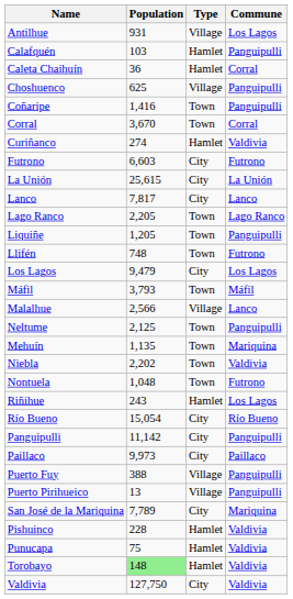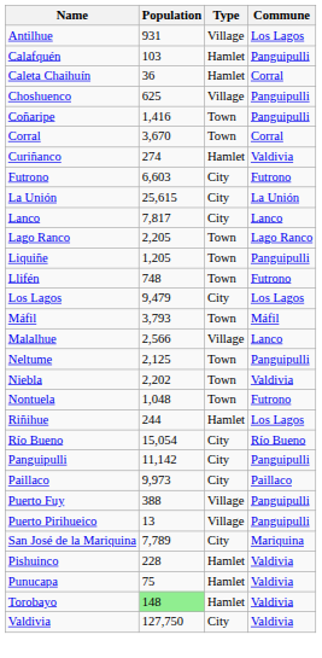 <table class="wikitable sortable">
 <tr>
 <th>Name</th>
 <th>Population</th>
 <th>Type</th>
 <th>Commune</th>
 </tr>
 <tr>
 <td><a href='#'>Antilhue</a></td>
 <td>931</td>
 <td>Village</td>
 <td><a href='#'>Los Lagos</a></td>
 </tr>
 <tr>
 <td><a href='#'>Calafquén</a></td>
 <td>103</td>
 <td>Hamlet</td>
 <td><a href='#'>Panguipulli</a></td>
 </tr>
 <tr>
 <td><a href='#'>Caleta Chaihuín</a></td>
 <td>36</td>
 <td>Hamlet</td>
 <td><a href='#'>Corral</a></td>
 </tr>
 <tr>
 <td><a href='#'>Choshuenco</a></td>
 <td>625</td>
 <td>Village</td>
 <td><a href='#'>Panguipulli</a></td>
 </tr>
 <tr>
 <td><a href='#'>Coñaripe</a></td>
 <td>1,416</td>
 <td>Town</td>
 <td><a href='#'>Panguipulli</a></td>
 </tr>
 <tr>
 <td><a href='#'>Corral</a></td>
 <td>3,670</td>
 <td>Town</td>
 <td><a href='#'>Corral</a></td>
 </tr>
 <tr>
 <td><a href='#'>Curiñanco</a></td>
 <td>274</td>
 <td>Hamlet</td>
 <td><a href='#'>Valdivia</a></td>
 </tr>
 <tr>
 <td><a href='#'>Futrono</a></td>
 <td>6,603</td>
 <td>City</td>
 <td><a href='#'>Futrono</a></td>
 </tr>
 <tr>
 <td><a href='#'>La Unión</a></td>
 <td>25,615</td>
 <td>City</td>
 <td><a href='#'>La Unión</a></td>
 </tr>
 <tr>
 <td><a href='#'>Lanco</a></td>
 <td>7,817</td>
 <td>City</td>
 <td><a href='#'>Lanco</a></td>
 </tr>
 <tr>
 <td><a href='#'>Lago Ranco</a></td>
 <td>2,205</td>
 <td>Town</td>
 <td><a href='#'>Lago Ranco</a></td>
 </tr>
 <tr>
 <td><a href='#'>Liquiñe</a></td>
 <td>1,205</td>
 <td>Town</td>
 <td><a href='#'>Panguipulli</a></td>
 </tr>
 <tr>
 <td><a href='#'>Llifén</a></td>
 <td>748</td>
 <td>Town</td>
 <td><a href='#'>Futrono</a></td>
 </tr>
 <tr>
 <td><a href='#'>Los Lagos</a></td>
 <td>9,479</td>
 <td>City</td>
 <td><a href='#'>Los Lagos</a></td>
 </tr>
 <tr>
 <td><a href='#'>Máfil</a></td>
 <td>3,793</td>
 <td>Town</td>
 <td><a href='#'>Máfil</a></td>
 </tr>
 <tr>
 <td><a href='#'>Malalhue</a></td>
 <td>2,566</td>
 <td>Village</td>
 <td><a href='#'>Lanco</a></td>
 </tr>
 <tr>
 <td><a href='#'>Neltume</a></td>
 <td>2,125</td>
 <td>Town</td>
 <td><a href='#'>Panguipulli</a></td>
 </tr>
 <tr>
-<td><a href='#'>Mehuín</a></td>
-<td>1,135</td>
-<td>Town</td>
-<td><a href='#'>Mariquina</a></td>
-</tr>
-<tr>
 <td><a href='#'>Niebla</a></td>
 <td>2,202</td>
 <td>Town</td>
 <td><a href='#'>Valdivia</a></td>
 </tr>
 <tr>
 <td><a href='#'>Nontuela</a></td>
 <td>1,048</td>
 <td>Town</td>
 <td><a href='#'>Futrono</a></td>
 </tr>
 <tr>
 <td><a href='#'>Riñihue</a></td>
-<td>243</td>
+<td>244</td>
 <td>Hamlet</td>
 <td><a href='#'>Los Lagos</a></td>
 </tr>
 <tr>
 <td><a href='#'>Río Bueno</a></td>
 <td>15,054</td>
 <td>City</td>
 <td><a href='#'>Río Bueno</a></td>
 </tr>
 <tr>
 <td><a href='#'>Panguipulli</a></td>
 <td>11,142</td>
 <td>City</td>
 <td><a href='#'>Panguipulli</a></td>
 </tr>
 <tr>
 <td><a href='#'>Paillaco</a></td>
 <td>9,973</td>
 <td>City</td>
 <td><a href='#'>Paillaco</a></td>
 </tr>
 <tr>
 <td><a href='#'>Puerto Fuy</a></td>
 <td>388</td>
 <td>Village</td>
 <td><a href='#'>Panguipulli</a></td>
 </tr>
 <tr>
 <td><a href='#'>Puerto Pirihueico</a></td>
 <td>13</td>
 <td>Village</td>
 <td><a href='#'>Panguipulli</a></td>
 </tr>
 <tr>
 <td><a href='#'>San José de la Mariquina</a></td>
 <td>7,789</td>
 <td>City</td>
 <td><a href='#'>Mariquina</a></td>
 </tr>
 <tr>
 <td><a href='#'>Pishuinco</a></td>
 <td>228</td>
 <td>Hamlet</td>
 <td><a href='#'>Valdivia</a></td>
 </tr>
 <tr>
 <td><a href='#'>Punucapa</a></td>
 <td>75</td>
 <td>Hamlet</td>
 <td><a href='#'>Valdivia</a></td>
 </tr>
 <tr>
 <td><a href='#'>Torobayo</a></td>
 <td style="background: lightgreen;">148</td>
 <td>Hamlet</td>
 <td><a href='#'>Valdivia</a></td>
 </tr>
 <tr>
 <td><a href='#'>Valdivia</a></td>
 <td>127,750</td>
 <td>City</td>
 <td><a href='#'>Valdivia</a></td>
 </tr>
 </table>
